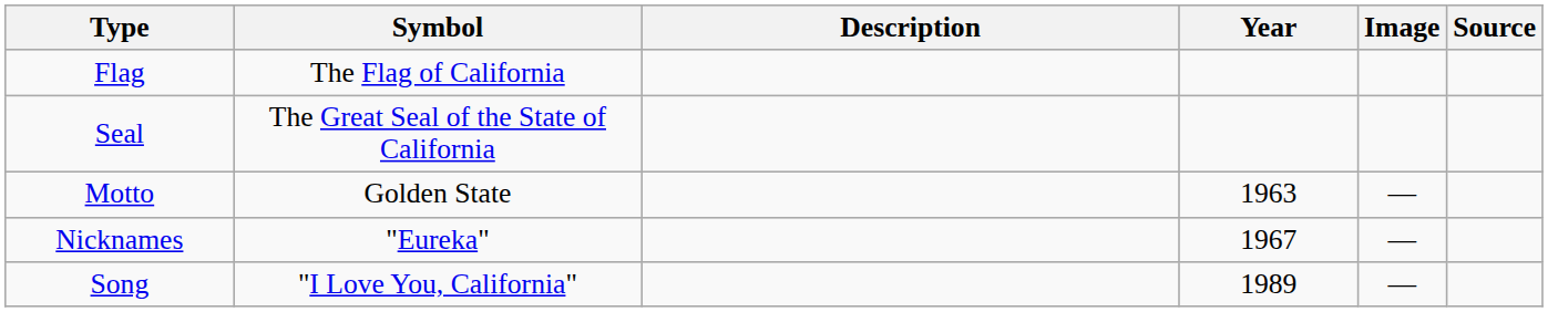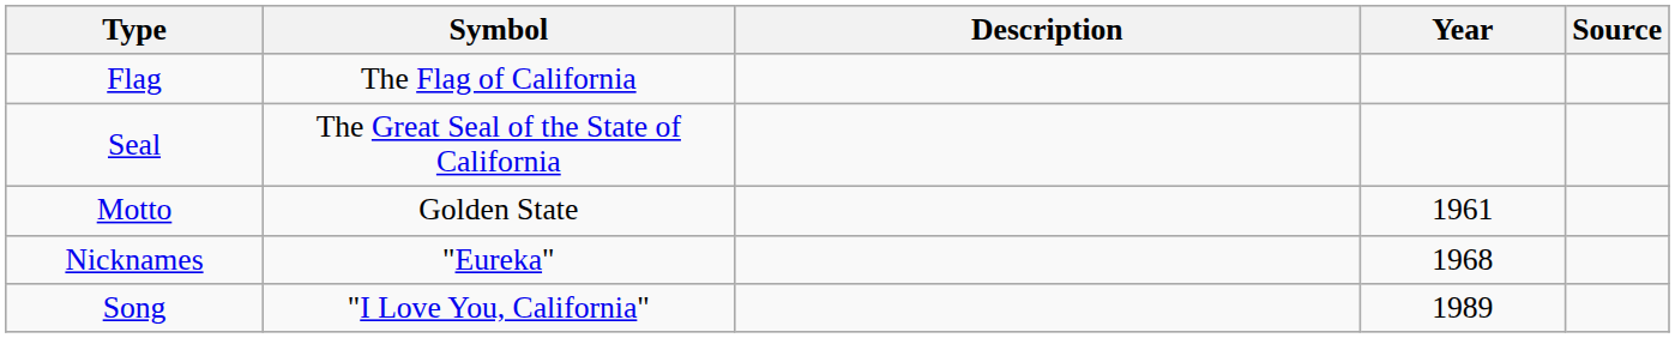 <table class="wikitable" style="text-align:center;">
 <tr>
 <th style="width:16%;">Type</th>
 <th style="width:30%;">Symbol</th>
 <th style="width:40%;">Description</th>
 <th style="width:13%;">Year</th>
-<th style="width:13%;">Image</th>
 <th style="width:10%;">Source</th>
 </tr>
 <tr>
 <td><a href='#'>Flag</a></td>
 <td>The <a href='#'>Flag of California</a></td>
-<td></td>
 <td></td>
 <td></td>
 <td></td>
 </tr>
 <tr>
 <td><a href='#'>Seal</a></td>
 <td>The <a href='#'>Great Seal of the State of California</a></td>
 <td></td>
 <td></td>
 <td></td>
-<td></td>
 </tr>
 <tr>
 <td><a href='#'>Motto</a></td>
 <td>Golden State</td>
 <td></td>
-<td>1963</td>
-<td>—</td>
+<td>1961</td>
 <td></td>
 </tr>
 <tr>
 <td><a href='#'>Nicknames</a></td>
 <td>"<a href='#'>Eureka</a>"</td>
 <td></td>
-<td>1967</td>
-<td>—</td>
+<td>1968</td>
 <td></td>
 </tr>
 <tr>
 <td><a href='#'>Song</a></td>
 <td>"<a href='#'>I Love You, California</a>"</td>
 <td></td>
 <td>1989</td>
-<td>—</td>
 <td></td>
 </tr>
 </table>
